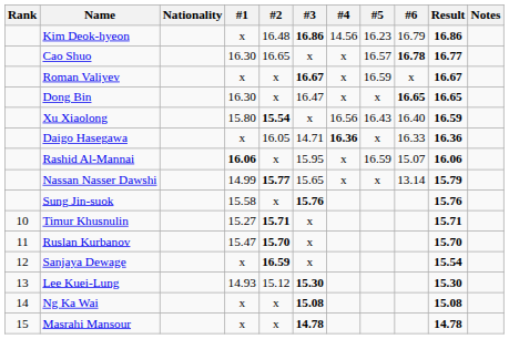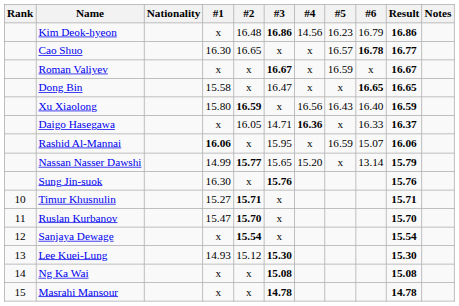 <table class="wikitable sortable" style="text-align:center;font-size:95%">
 <tr>
 <th>Rank</th>
 <th>Name</th>
 <th>Nationality</th>
 <th>#1</th>
 <th>#2</th>
 <th>#3</th>
 <th>#4</th>
 <th>#5</th>
 <th>#6</th>
 <th>Result</th>
 <th>Notes</th>
 </tr>
 <tr>
 <td></td>
 <td align=left><a href='#'>Kim Deok-hyeon</a></td>
 <td align=left></td>
 <td>x</td>
 <td>16.48</td>
 <td><strong>16.86</strong></td>
 <td>14.56</td>
 <td>16.23</td>
 <td>16.79</td>
 <td><strong>16.86</strong></td>
 <td></td>
 </tr>
 <tr>
 <td></td>
 <td align=left><a href='#'>Cao Shuo</a></td>
 <td align=left></td>
 <td>16.30</td>
 <td>16.65</td>
 <td>x</td>
 <td>x</td>
 <td>16.57</td>
 <td><strong>16.78</strong></td>
 <td><strong>16.77</strong></td>
 <td></td>
 </tr>
 <tr>
 <td></td>
 <td align=left><a href='#'>Roman Valiyev</a></td>
 <td align=left></td>
 <td>x</td>
 <td>x</td>
 <td><strong>16.67</strong></td>
 <td>x</td>
 <td>16.59</td>
 <td>x</td>
 <td><strong>16.67</strong></td>
 <td></td>
 </tr>
 <tr>
 <td></td>
 <td align=left><a href='#'>Dong Bin</a></td>
 <td align=left></td>
-<td>16.30</td>
+<td>15.58</td>
 <td>x</td>
 <td>16.47</td>
 <td>x</td>
 <td>x</td>
 <td><strong>16.65</strong></td>
 <td><strong>16.65</strong></td>
 <td></td>
 </tr>
 <tr>
 <td></td>
 <td align=left><a href='#'>Xu Xiaolong</a></td>
 <td align=left></td>
 <td>15.80</td>
-<td><strong>15.54</strong></td>
+<td><strong>16.59</strong></td>
 <td>x</td>
 <td>16.56</td>
 <td>16.43</td>
 <td>16.40</td>
 <td><strong>16.59</strong></td>
 <td></td>
 </tr>
 <tr>
 <td></td>
 <td align=left><a href='#'>Daigo Hasegawa</a></td>
 <td align=left></td>
 <td>x</td>
 <td>16.05</td>
 <td>14.71</td>
 <td><strong>16.36</strong></td>
 <td>x</td>
 <td>16.33</td>
-<td><strong>16.36</strong></td>
+<td><strong>16.37</strong></td>
 <td></td>
 </tr>
 <tr>
 <td></td>
 <td align=left><a href='#'>Rashid Al-Mannai</a></td>
 <td align=left></td>
 <td><strong>16.06</strong></td>
 <td>x</td>
 <td>15.95</td>
 <td>x</td>
 <td>16.59</td>
 <td>15.07</td>
 <td><strong>16.06</strong></td>
 <td></td>
 </tr>
 <tr>
 <td></td>
 <td align=left><a href='#'>Nassan Nasser Dawshi</a></td>
 <td align=left></td>
 <td>14.99</td>
 <td><strong>15.77</strong></td>
 <td>15.65</td>
-<td>x</td>
+<td>15.20</td>
 <td>x</td>
 <td>13.14</td>
 <td><strong>15.79</strong></td>
 <td></td>
 </tr>
 <tr>
 <td></td>
 <td align=left><a href='#'>Sung Jin-suok</a></td>
 <td align=left></td>
-<td>15.58</td>
+<td>16.30</td>
 <td>x</td>
 <td><strong>15.76</strong></td>
 <td></td>
 <td></td>
 <td></td>
 <td><strong>15.76</strong></td>
 <td></td>
 </tr>
 <tr>
 <td>10</td>
 <td align=left><a href='#'>Timur Khusnulin</a></td>
 <td align=left></td>
 <td>15.27</td>
 <td><strong>15.71</strong></td>
 <td>x</td>
 <td></td>
 <td></td>
 <td></td>
 <td><strong>15.71</strong></td>
 <td></td>
 </tr>
 <tr>
 <td>11</td>
 <td align=left><a href='#'>Ruslan Kurbanov</a></td>
 <td align=left></td>
 <td>15.47</td>
 <td><strong>15.70</strong></td>
 <td>x</td>
 <td></td>
 <td></td>
 <td></td>
 <td><strong>15.70</strong></td>
 <td></td>
 </tr>
 <tr>
 <td>12</td>
 <td align=left><a href='#'>Sanjaya Dewage</a></td>
 <td align=left></td>
 <td>x</td>
-<td><strong>16.59</strong></td>
+<td><strong>15.54</strong></td>
 <td>x</td>
 <td></td>
 <td></td>
 <td></td>
 <td><strong>15.54</strong></td>
 <td></td>
 </tr>
 <tr>
 <td>13</td>
 <td align=left><a href='#'>Lee Kuei-Lung</a></td>
 <td align=left></td>
 <td>14.93</td>
 <td>15.12</td>
 <td><strong>15.30</strong></td>
 <td></td>
 <td></td>
 <td></td>
 <td><strong>15.30</strong></td>
 <td></td>
 </tr>
 <tr>
 <td>14</td>
 <td align=left><a href='#'>Ng Ka Wai</a></td>
 <td align=left></td>
 <td>x</td>
 <td>x</td>
 <td><strong>15.08</strong></td>
 <td></td>
 <td></td>
 <td></td>
 <td><strong>15.08</strong></td>
 <td></td>
 </tr>
 <tr>
 <td>15</td>
 <td align=left><a href='#'>Masrahi Mansour</a></td>
 <td align=left></td>
 <td>x</td>
 <td>x</td>
 <td><strong>14.78</strong></td>
 <td></td>
 <td></td>
 <td></td>
 <td><strong>14.78</strong></td>
 <td></td>
 </tr>
 </table>
